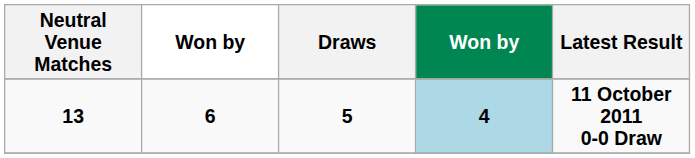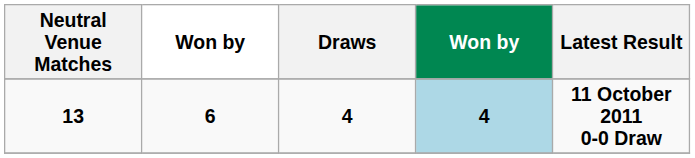 <table class="wikitable" style="text-align:center;font-size:95%">
 <tr>
 <th width="100">Neutral Venue Matches</th>
 <th style="width:100px; background:#FFFFFF; color:#000000">Won by </th>
 <th width="100">Draws</th>
 <th style="width:100px; background:#008751; color:#FFFFFF">Won by </th>
 <th width="100">Latest Result</th>
 </tr>
 <tr>
 </tr>
 <tr>
 <td><strong>13</strong></td>
 <td><strong>6</strong></td>
-<td><strong>5</strong></td>
+<td><strong>4</strong></td>
 <td style="background: lightblue;"><strong>4</strong></td>
 <td><strong>11 October 2011<br>0-0 Draw</strong></td>
 </tr>
 <tr>
 </tr>
 </table>
